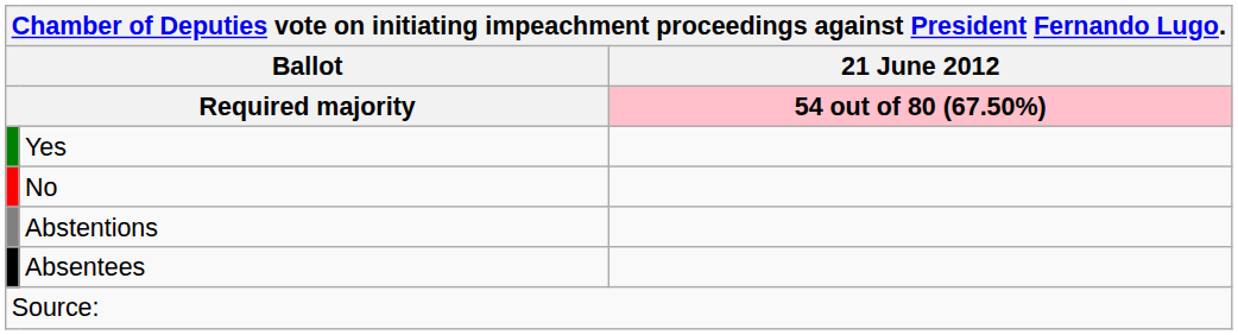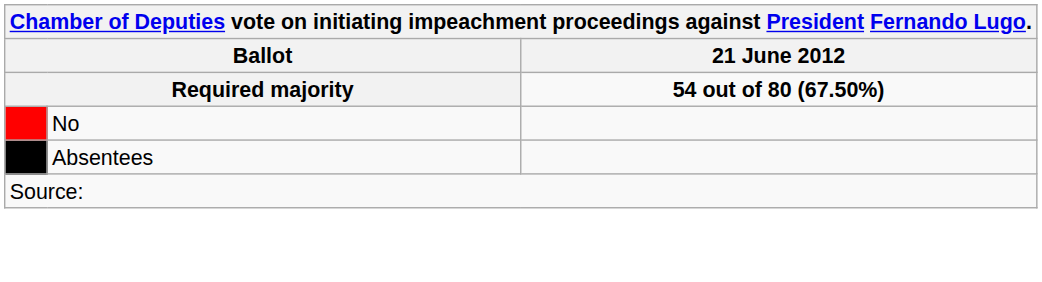 <table class="wikitable" style="text-align:center; font-size:95%;">
 <tr style="background:#e9e9e9;">
 <th colspan="3"><a href='#'>Chamber of Deputies</a> vote on initiating impeachment proceedings against <a href='#'>President</a> <a href='#'>Fernando Lugo</a>.</th>
 </tr>
 <tr>
 <th colspan="2" style="width:150px;">Ballot</th>
 <th>21 June 2012</th>
 </tr>
 <tr>
 <th colspan="2">Required majority</th>
-<td style="background: pink;"><strong>54 out of 80 (67.50%)</strong></td>
-</tr>
-<tr>
-<th style="width:1px; background:green;"></th>
-<td style="text-align:left;">Yes</td>
-<td></td>
+<td><strong>54 out of 80 (67.50%)</strong></td>
 </tr>
 <tr>
 <th style="background:red;"></th>
 <td style="text-align:left;">No</td>
-<td></td>
-</tr>
-<tr>
-<th style="background:gray;"></th>
-<td style="text-align:left;">Abstentions</td>
 <td></td>
 </tr>
 <tr>
 <th style="background:black;"></th>
 <td style="text-align:left;">Absentees</td>
 <td></td>
 </tr>
 <tr>
 <td style="text-align:left;" colspan="3">Source:</td>
 </tr>
 </table>
